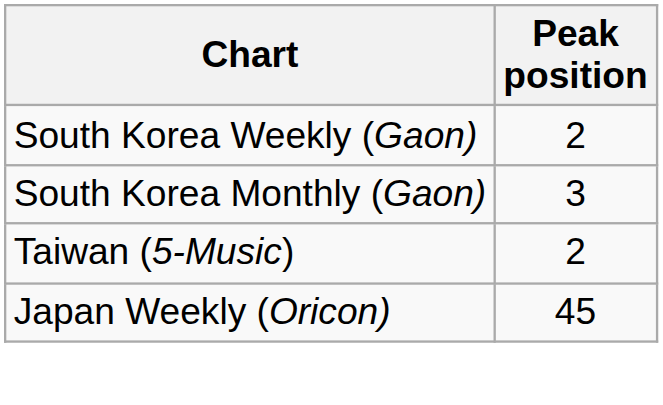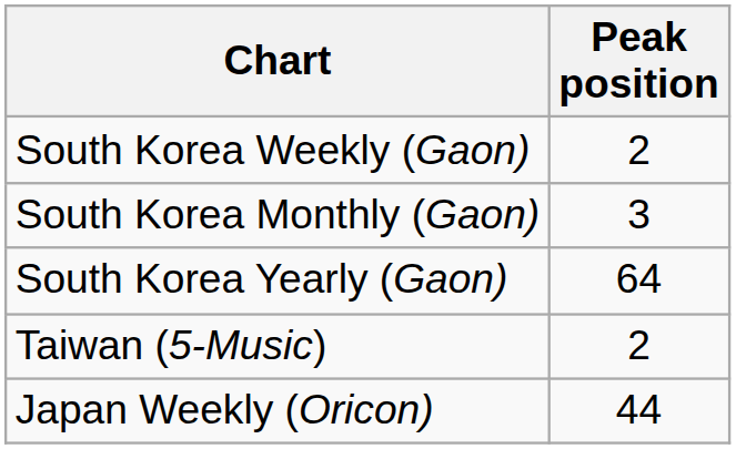 <table class="wikitable sortable">
 <tr>
 <th>Chart</th>
 <th>Peak<br>position</th>
 </tr>
 <tr>
 <td>South Korea Weekly (<em>Gaon)</em> </td>
 <td align="center">2</td>
 </tr>
 <tr>
 <td>South Korea Monthly (<em>Gaon)</em></td>
 <td align="center">3</td>
 </tr>
 <tr>
+<td>South Korea Yearly (<em>Gaon)</em></td>
+<td align="center">64</td>
+</tr>
+<tr>
 <td>Taiwan (<em>5-Music</em>)</td>
 <td align="center">2</td>
 </tr>
 <tr>
 <td>Japan Weekly (<em>Oricon)</em></td>
-<td align="center">45</td>
+<td align="center">44</td>
 </tr>
 </table>
